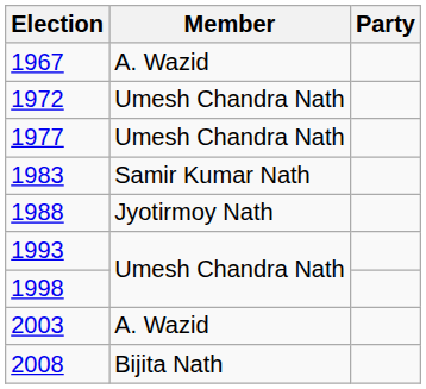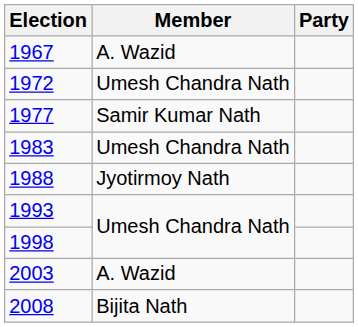 <table class="wikitable sortable">
 <tr>
 <th>Election</th>
 <th>Member</th>
 <th colspan=2>Party</th>
 </tr>
 <tr>
 <td><a href='#'>1967</a></td>
 <td>A. Wazid</td>
 <td></td>
 </tr>
 <tr>
 <td><a href='#'>1972</a></td>
 <td>Umesh Chandra Nath</td>
 </tr>
 <tr>
 <td><a href='#'>1977</a></td>
-<td>Umesh Chandra Nath</td>
+<td>Samir Kumar Nath</td>
 <td></td>
 </tr>
 <tr>
 <td><a href='#'>1983</a></td>
-<td>Samir Kumar Nath</td>
+<td>Umesh Chandra Nath</td>
 </tr>
 <tr>
 <td><a href='#'>1988</a></td>
 <td>Jyotirmoy Nath</td>
 <td></td>
 </tr>
 <tr>
 <td><a href='#'>1993</a></td>
 <td rowspan=2>Umesh Chandra Nath</td>
 <td></td>
 </tr>
 <tr>
 <td><a href='#'>1998</a></td>
 </tr>
 <tr>
 <td><a href='#'>2003</a></td>
 <td>A. Wazid</td>
 <td></td>
 </tr>
 <tr>
 <td><a href='#'>2008</a></td>
 <td>Bijita Nath</td>
 <td></td>
 </tr>
 </table>
